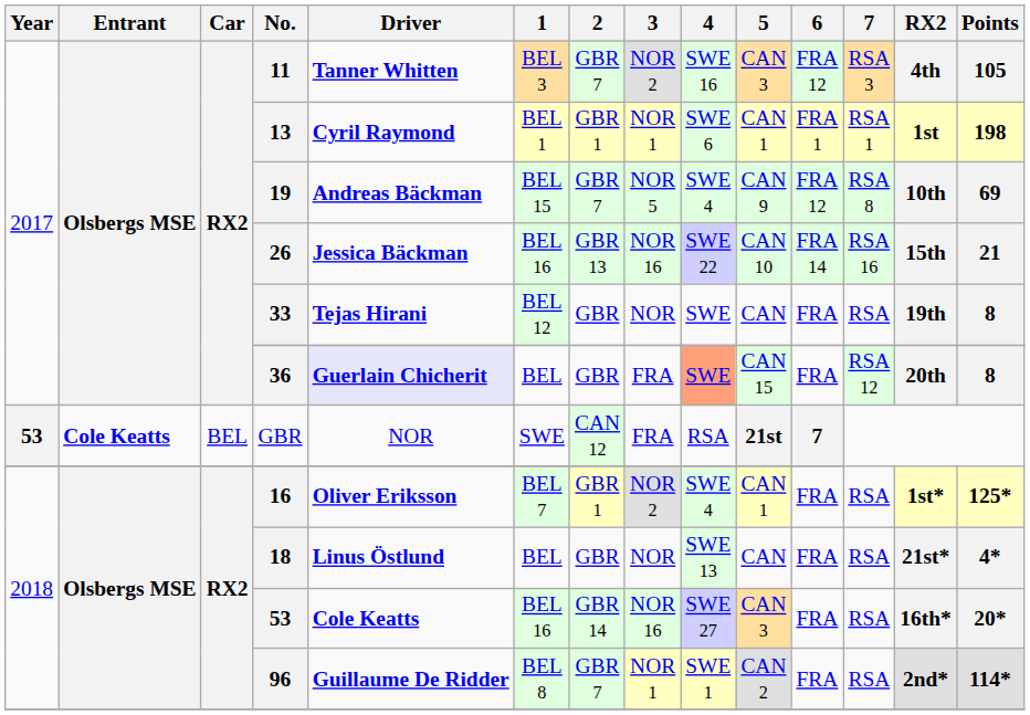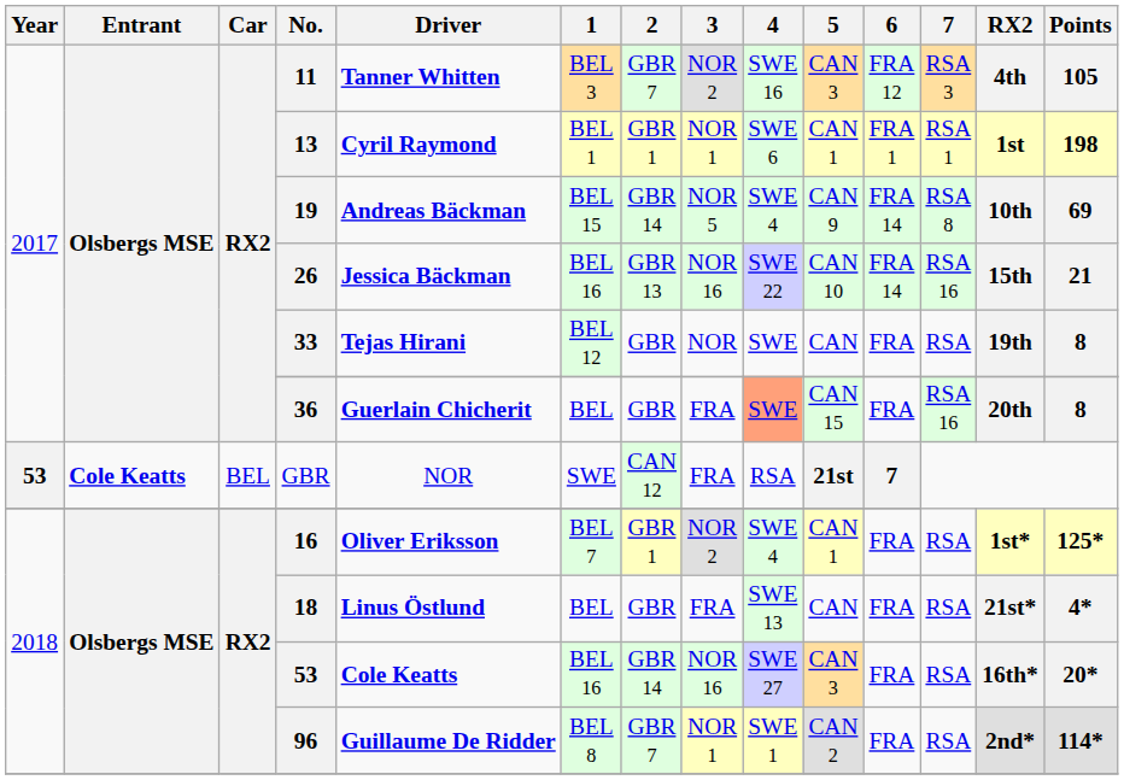 <table class="wikitable" border="1" style="text-align:center; font-size:90%;">
 <tr valign="top">
 <th>Year</th>
 <th>Entrant</th>
 <th>Car</th>
 <th>No.</th>
 <th>Driver</th>
 <th>1</th>
 <th>2</th>
 <th>3</th>
 <th>4</th>
 <th>5</th>
 <th>6</th>
 <th>7</th>
 <th>RX2</th>
 <th>Points</th>
 </tr>
 <tr>
 <td rowspan=7><a href='#'>2017</a></td>
 <th rowspan=7>Olsbergs MSE</th>
 <th rowspan=7>RX2</th>
 <th>11</th>
 <td align="left"> <strong><a href='#'>Tanner Whitten</a></strong></td>
 <td style="background:#FFDF9F;"><a href='#'>BEL</a><br><small>3</small></td>
 <td style="background:#DFFFDF;"><a href='#'>GBR</a><br><small>7</small></td>
 <td style="background:#DFDFDF;"><a href='#'>NOR</a><br><small>2</small></td>
 <td style="background:#DFFFDF;"><a href='#'>SWE</a><br><small>16</small></td>
 <td style="background:#FFDF9F;"><a href='#'>CAN</a><br><small>3</small></td>
 <td style="background:#DFFFDF;"><a href='#'>FRA</a><br><small>12</small></td>
 <td style="background:#FFDF9F;"><a href='#'>RSA</a><br><small>3</small></td>
 <th>4th</th>
 <th>105</th>
 </tr>
 <tr>
 <th>13</th>
 <td align="left"> <strong><a href='#'>Cyril Raymond</a></strong></td>
 <td style="background:#FFFFBF;"><a href='#'>BEL</a><br><small>1</small></td>
 <td style="background:#FFFFBF;"><a href='#'>GBR</a><br><small>1</small></td>
 <td style="background:#FFFFBF;"><a href='#'>NOR</a><br><small>1</small></td>
 <td style="background:#DFFFDF;"><a href='#'>SWE</a><br><small>6</small></td>
 <td style="background:#FFFFBF;"><a href='#'>CAN</a><br><small>1</small></td>
 <td style="background:#FFFFBF;"><a href='#'>FRA</a><br><small>1</small></td>
 <td style="background:#FFFFBF;"><a href='#'>RSA</a><br><small>1</small></td>
 <th style="background:#FFFFBF;">1st</th>
 <th style="background:#FFFFBF;">198</th>
 </tr>
 <tr>
 <th>19</th>
 <td align="left"> <strong><a href='#'>Andreas Bäckman</a></strong></td>
 <td style="background:#DFFFDF;"><a href='#'>BEL</a><br><small>15</small></td>
-<td style="background:#DFFFDF;"><a href='#'>GBR</a><br><small>7</small></td>
+<td style="background:#DFFFDF;"><a href='#'>GBR</a><br><small>14</small></td>
 <td style="background:#DFFFDF;"><a href='#'>NOR</a><br><small>5</small></td>
 <td style="background:#DFFFDF;"><a href='#'>SWE</a><br><small>4</small></td>
 <td style="background:#DFFFDF;"><a href='#'>CAN</a><br><small>9</small></td>
-<td style="background:#DFFFDF;"><a href='#'>FRA</a><br><small>12</small></td>
+<td style="background:#DFFFDF;"><a href='#'>FRA</a><br><small>14</small></td>
 <td style="background:#DFFFDF;"><a href='#'>RSA</a><br><small>8</small></td>
 <th>10th</th>
 <th>69</th>
 </tr>
 <tr>
 <th>26</th>
 <td align="left"> <strong><a href='#'>Jessica Bäckman</a></strong></td>
 <td style="background:#DFFFDF;"><a href='#'>BEL</a><br><small>16</small></td>
 <td style="background:#DFFFDF;"><a href='#'>GBR</a><br><small>13</small></td>
 <td style="background:#DFFFDF;"><a href='#'>NOR</a><br><small>16</small></td>
 <td style="background:#CFCFFF;"><a href='#'>SWE</a><br><small>22</small></td>
 <td style="background:#DFFFDF;"><a href='#'>CAN</a><br><small>10</small></td>
 <td style="background:#DFFFDF;"><a href='#'>FRA</a><br><small>14</small></td>
 <td style="background:#DFFFDF;"><a href='#'>RSA</a><br><small>16</small></td>
 <th>15th</th>
 <th>21</th>
 </tr>
 <tr>
 <th>33</th>
 <td align="left"> <strong><a href='#'>Tejas Hirani</a></strong></td>
 <td style="background:#DFFFDF;"><a href='#'>BEL</a><br><small>12</small></td>
 <td><a href='#'>GBR</a><br><small></small></td>
 <td><a href='#'>NOR</a><br><small></small></td>
 <td><a href='#'>SWE</a><br><small></small></td>
 <td><a href='#'>CAN</a><br><small></small></td>
 <td><a href='#'>FRA</a><br><small></small></td>
 <td><a href='#'>RSA</a><br><small></small></td>
 <th>19th</th>
 <th>8</th>
 </tr>
 <tr>
 </tr>
 <tr>
 <th>36</th>
-<td align="left" style="background: lavender;"> <strong><a href='#'>Guerlain Chicherit</a></strong></td>
+<td align="left"> <strong><a href='#'>Guerlain Chicherit</a></strong></td>
 <td><a href='#'>BEL</a><br><small></small></td>
 <td><a href='#'>GBR</a><br><small></small></td>
 <td><a href='#'>FRA</a><br><small></small></td>
 <td style="background: lightsalmon;"><a href='#'>SWE</a><br><small></small></td>
 <td style="background:#DFFFDF;"><a href='#'>CAN</a><br><small>15</small></td>
 <td><a href='#'>FRA</a><br><small></small></td>
-<td style="background:#DFFFDF;"><a href='#'>RSA</a><br><small>12</small></td>
+<td style="background:#DFFFDF;"><a href='#'>RSA</a><br><small>16</small></td>
 <th>20th</th>
 <th>8</th>
 </tr>
 <tr>
 <th>53</th>
 <td align="left"> <strong><a href='#'>Cole Keatts</a></strong></td>
 <td><a href='#'>BEL</a><br><small></small></td>
 <td><a href='#'>GBR</a><br><small></small></td>
 <td><a href='#'>NOR</a><br><small></small></td>
 <td><a href='#'>SWE</a><br><small></small></td>
 <td style="background:#DFFFDF;"><a href='#'>CAN</a><br><small>12</small></td>
 <td><a href='#'>FRA</a><br><small></small></td>
 <td><a href='#'>RSA</a><br><small></small></td>
 <th>21st</th>
 <th>7</th>
 </tr>
 <tr>
 </tr>
 <tr>
 <td rowspan=4><a href='#'>2018</a></td>
 <th rowspan=4>Olsbergs MSE</th>
 <th rowspan=4>RX2</th>
 <th>16</th>
 <td align="left"> <strong><a href='#'>Oliver Eriksson</a></strong></td>
 <td style="background:#DFFFDF;"><a href='#'>BEL</a><br><small>7</small></td>
 <td style="background:#FFFFBF;"><a href='#'>GBR</a><br><small>1</small></td>
 <td style="background:#DFDFDF;"><a href='#'>NOR</a><br><small>2</small></td>
 <td style="background:#DFFFDF;"><a href='#'>SWE</a><br><small>4</small></td>
 <td style="background:#FFFFBF;"><a href='#'>CAN</a><br><small>1</small></td>
 <td><a href='#'>FRA</a><br><small></small></td>
 <td><a href='#'>RSA</a><br><small></small></td>
 <th style="background:#FFFFBF;">1st*</th>
 <th style="background:#FFFFBF;">125*</th>
 </tr>
 <tr>
 <th>18</th>
 <td align="left"> <strong><a href='#'>Linus Östlund</a></strong></td>
 <td><a href='#'>BEL</a><br><small></small></td>
 <td><a href='#'>GBR</a><br><small></small></td>
-<td><a href='#'>NOR</a><br><small></small></td>
+<td><a href='#'>FRA</a><br><small></small></td>
 <td style="background:#DFFFDF;"><a href='#'>SWE</a><br><small>13</small></td>
 <td><a href='#'>CAN</a><br><small></small></td>
 <td><a href='#'>FRA</a><br><small></small></td>
 <td><a href='#'>RSA</a><br><small></small></td>
 <th>21st*</th>
 <th>4*</th>
 </tr>
 <tr>
 <th>53</th>
 <td align="left"> <strong><a href='#'>Cole Keatts</a></strong></td>
 <td style="background:#DFFFDF;"><a href='#'>BEL</a><br><small>16</small></td>
 <td style="background:#DFFFDF;"><a href='#'>GBR</a><br><small>14</small></td>
 <td style="background:#DFFFDF;"><a href='#'>NOR</a><br><small>16</small></td>
 <td style="background:#CFCFFF;"><a href='#'>SWE</a><br><small>27</small></td>
 <td style="background:#FFDF9F;"><a href='#'>CAN</a><br><small>3</small></td>
 <td><a href='#'>FRA</a><br><small></small></td>
 <td><a href='#'>RSA</a><br><small></small></td>
 <th>16th*</th>
 <th>20*</th>
 </tr>
 <tr>
 <th>96</th>
 <td align="left"> <strong><a href='#'>Guillaume De Ridder</a></strong></td>
 <td style="background:#DFFFDF;"><a href='#'>BEL</a><br><small>8</small></td>
 <td style="background:#DFFFDF;"><a href='#'>GBR</a><br><small>7</small></td>
 <td style="background:#FFFFBF;"><a href='#'>NOR</a><br><small>1</small></td>
 <td style="background:#FFFFBF;"><a href='#'>SWE</a><br><small>1</small></td>
 <td style="background:#DFDFDF;"><a href='#'>CAN</a><br><small>2</small></td>
 <td><a href='#'>FRA</a><br><small></small></td>
 <td><a href='#'>RSA</a><br><small></small></td>
 <th style="background:#DFDFDF;">2nd*</th>
 <th style="background:#DFDFDF;">114*</th>
 </tr>
 <tr>
 </tr>
 </table>
